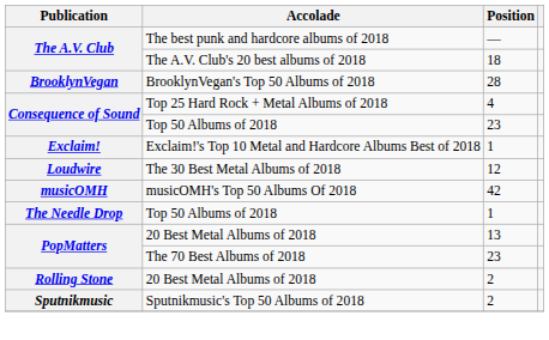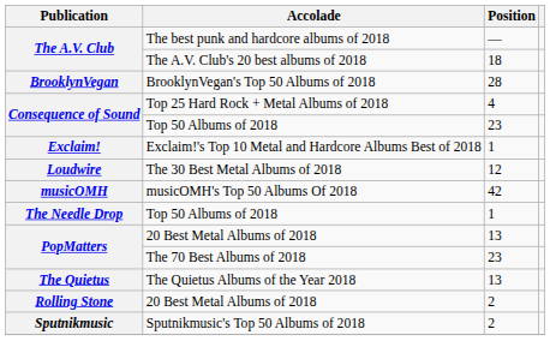 <table class="wikitable plainrowheaders">
 <tr>
 <th>Publication</th>
 <th>Accolade</th>
 <th>Position</th>
 <th></th>
 </tr>
 <tr>
 <th scope="row" rowspan="2"><em><a href='#'>The A.V. Club</a></em></th>
 <td>The best punk and hardcore albums of 2018</td>
 <td>—</td>
 <td></td>
 </tr>
 <tr>
 <td>The A.V. Club's 20 best albums of 2018</td>
 <td>18</td>
 <td></td>
 </tr>
 <tr>
 <th scope="row"><em><a href='#'>BrooklynVegan</a></em></th>
 <td>BrooklynVegan's Top 50 Albums of 2018</td>
 <td>28</td>
 <td></td>
 </tr>
 <tr>
 <th rowspan="2" scope="row"><em><a href='#'>Consequence of Sound</a></em></th>
 <td>Top 25 Hard Rock + Metal Albums of 2018</td>
 <td>4</td>
 <td></td>
 </tr>
 <tr>
 <td>Top 50 Albums of 2018</td>
 <td>23</td>
 <td></td>
 </tr>
 <tr>
 <th scope="row"><em><a href='#'>Exclaim!</a></em></th>
 <td>Exclaim!'s Top 10 Metal and Hardcore Albums Best of 2018</td>
 <td>1</td>
 <td></td>
 </tr>
 <tr>
 <th scope="row"><em><a href='#'>Loudwire</a></em></th>
 <td>The 30 Best Metal Albums of 2018</td>
 <td>12</td>
 <td></td>
 </tr>
 <tr>
 <th scope="row"><em><a href='#'>musicOMH</a></em></th>
 <td>musicOMH's Top 50 Albums Of 2018</td>
 <td>42</td>
 <td></td>
 </tr>
 <tr>
 <th scope="row"><em><a href='#'>The Needle Drop</a></em></th>
 <td>Top 50 Albums of 2018</td>
 <td>1</td>
 <td><br></td>
 </tr>
 <tr>
 <th rowspan="2" scope="row"><em><a href='#'>PopMatters</a></em></th>
 <td>20 Best Metal Albums of 2018</td>
 <td>13</td>
 <td></td>
 </tr>
 <tr>
 <td>The 70 Best Albums of 2018</td>
 <td>23</td>
 <td></td>
 </tr>
 <tr>
+<th scope="row"><em><a href='#'>The Quietus</a></em></th>
+<td>The Quietus Albums of the Year 2018</td>
+<td>13</td>
+<td></td>
+</tr>
+<tr>
 <th scope="row"><em><a href='#'>Rolling Stone</a></em></th>
 <td>20 Best Metal Albums of 2018</td>
 <td>2</td>
 <td></td>
 </tr>
 <tr>
 <th scope="row"><em>Sputnikmusic</em></th>
 <td>Sputnikmusic's Top 50 Albums of 2018</td>
 <td>2</td>
 <td></td>
 </tr>
 <tr>
 </tr>
 </table>
